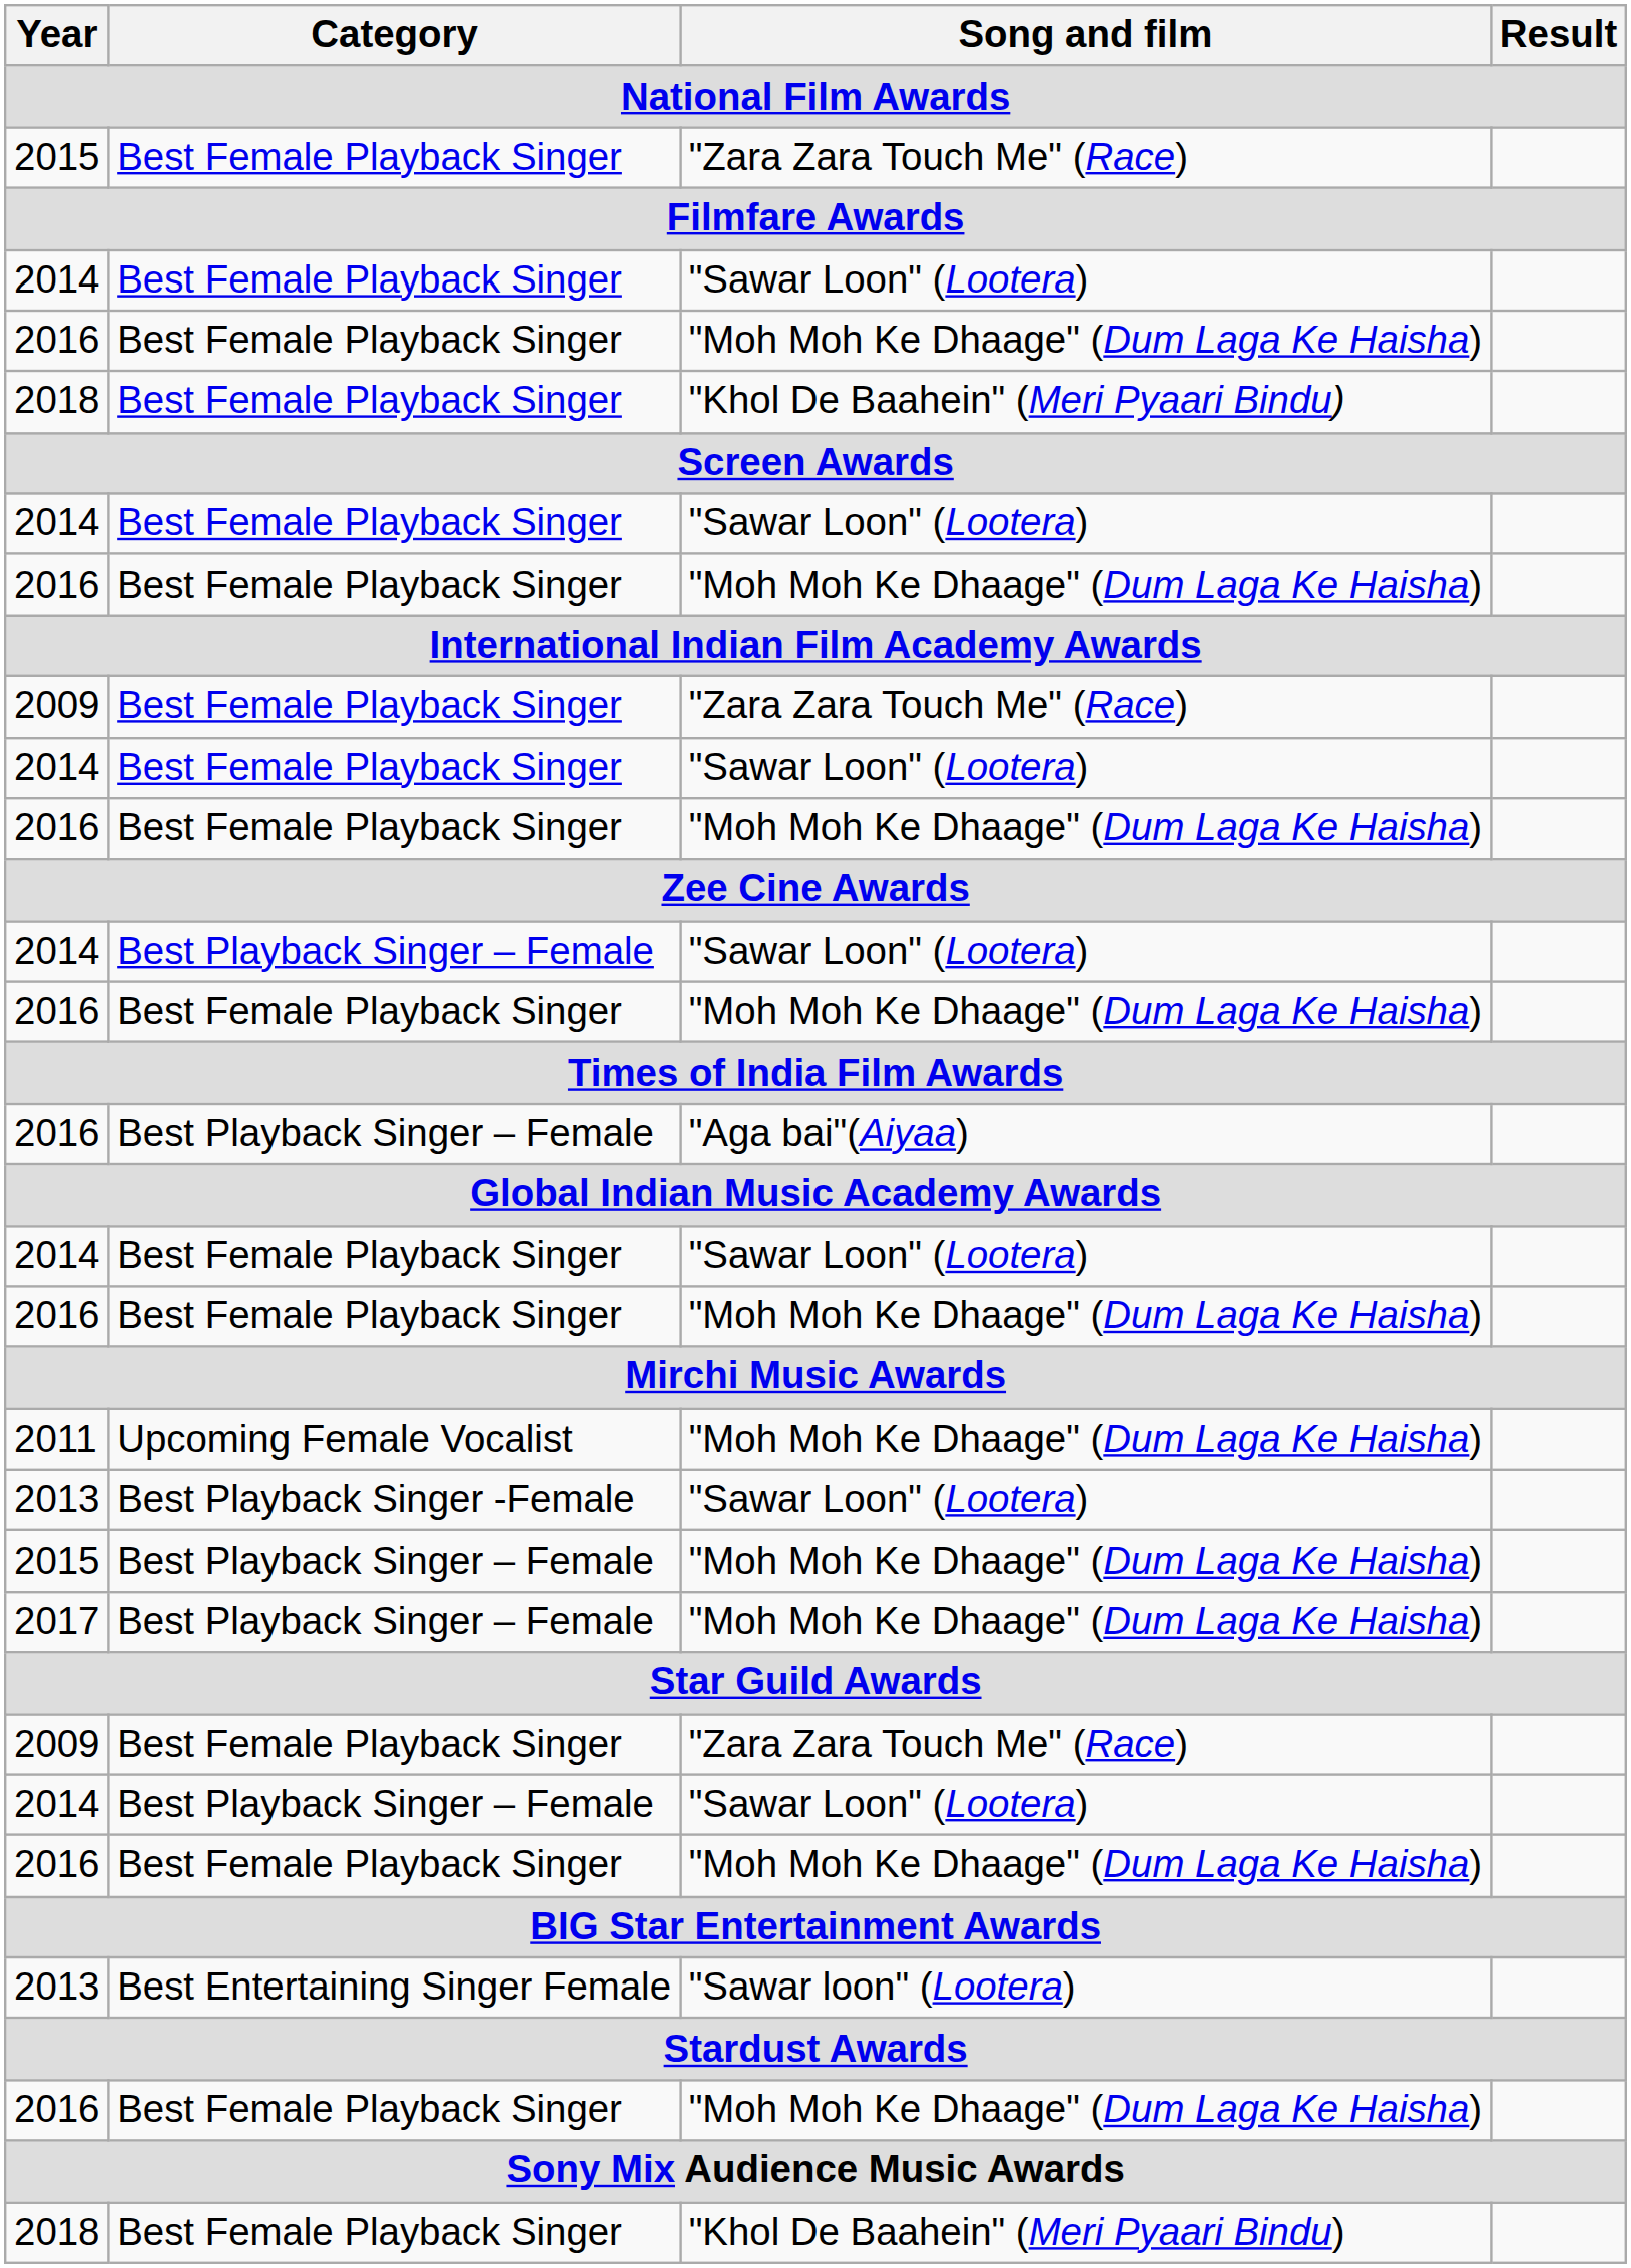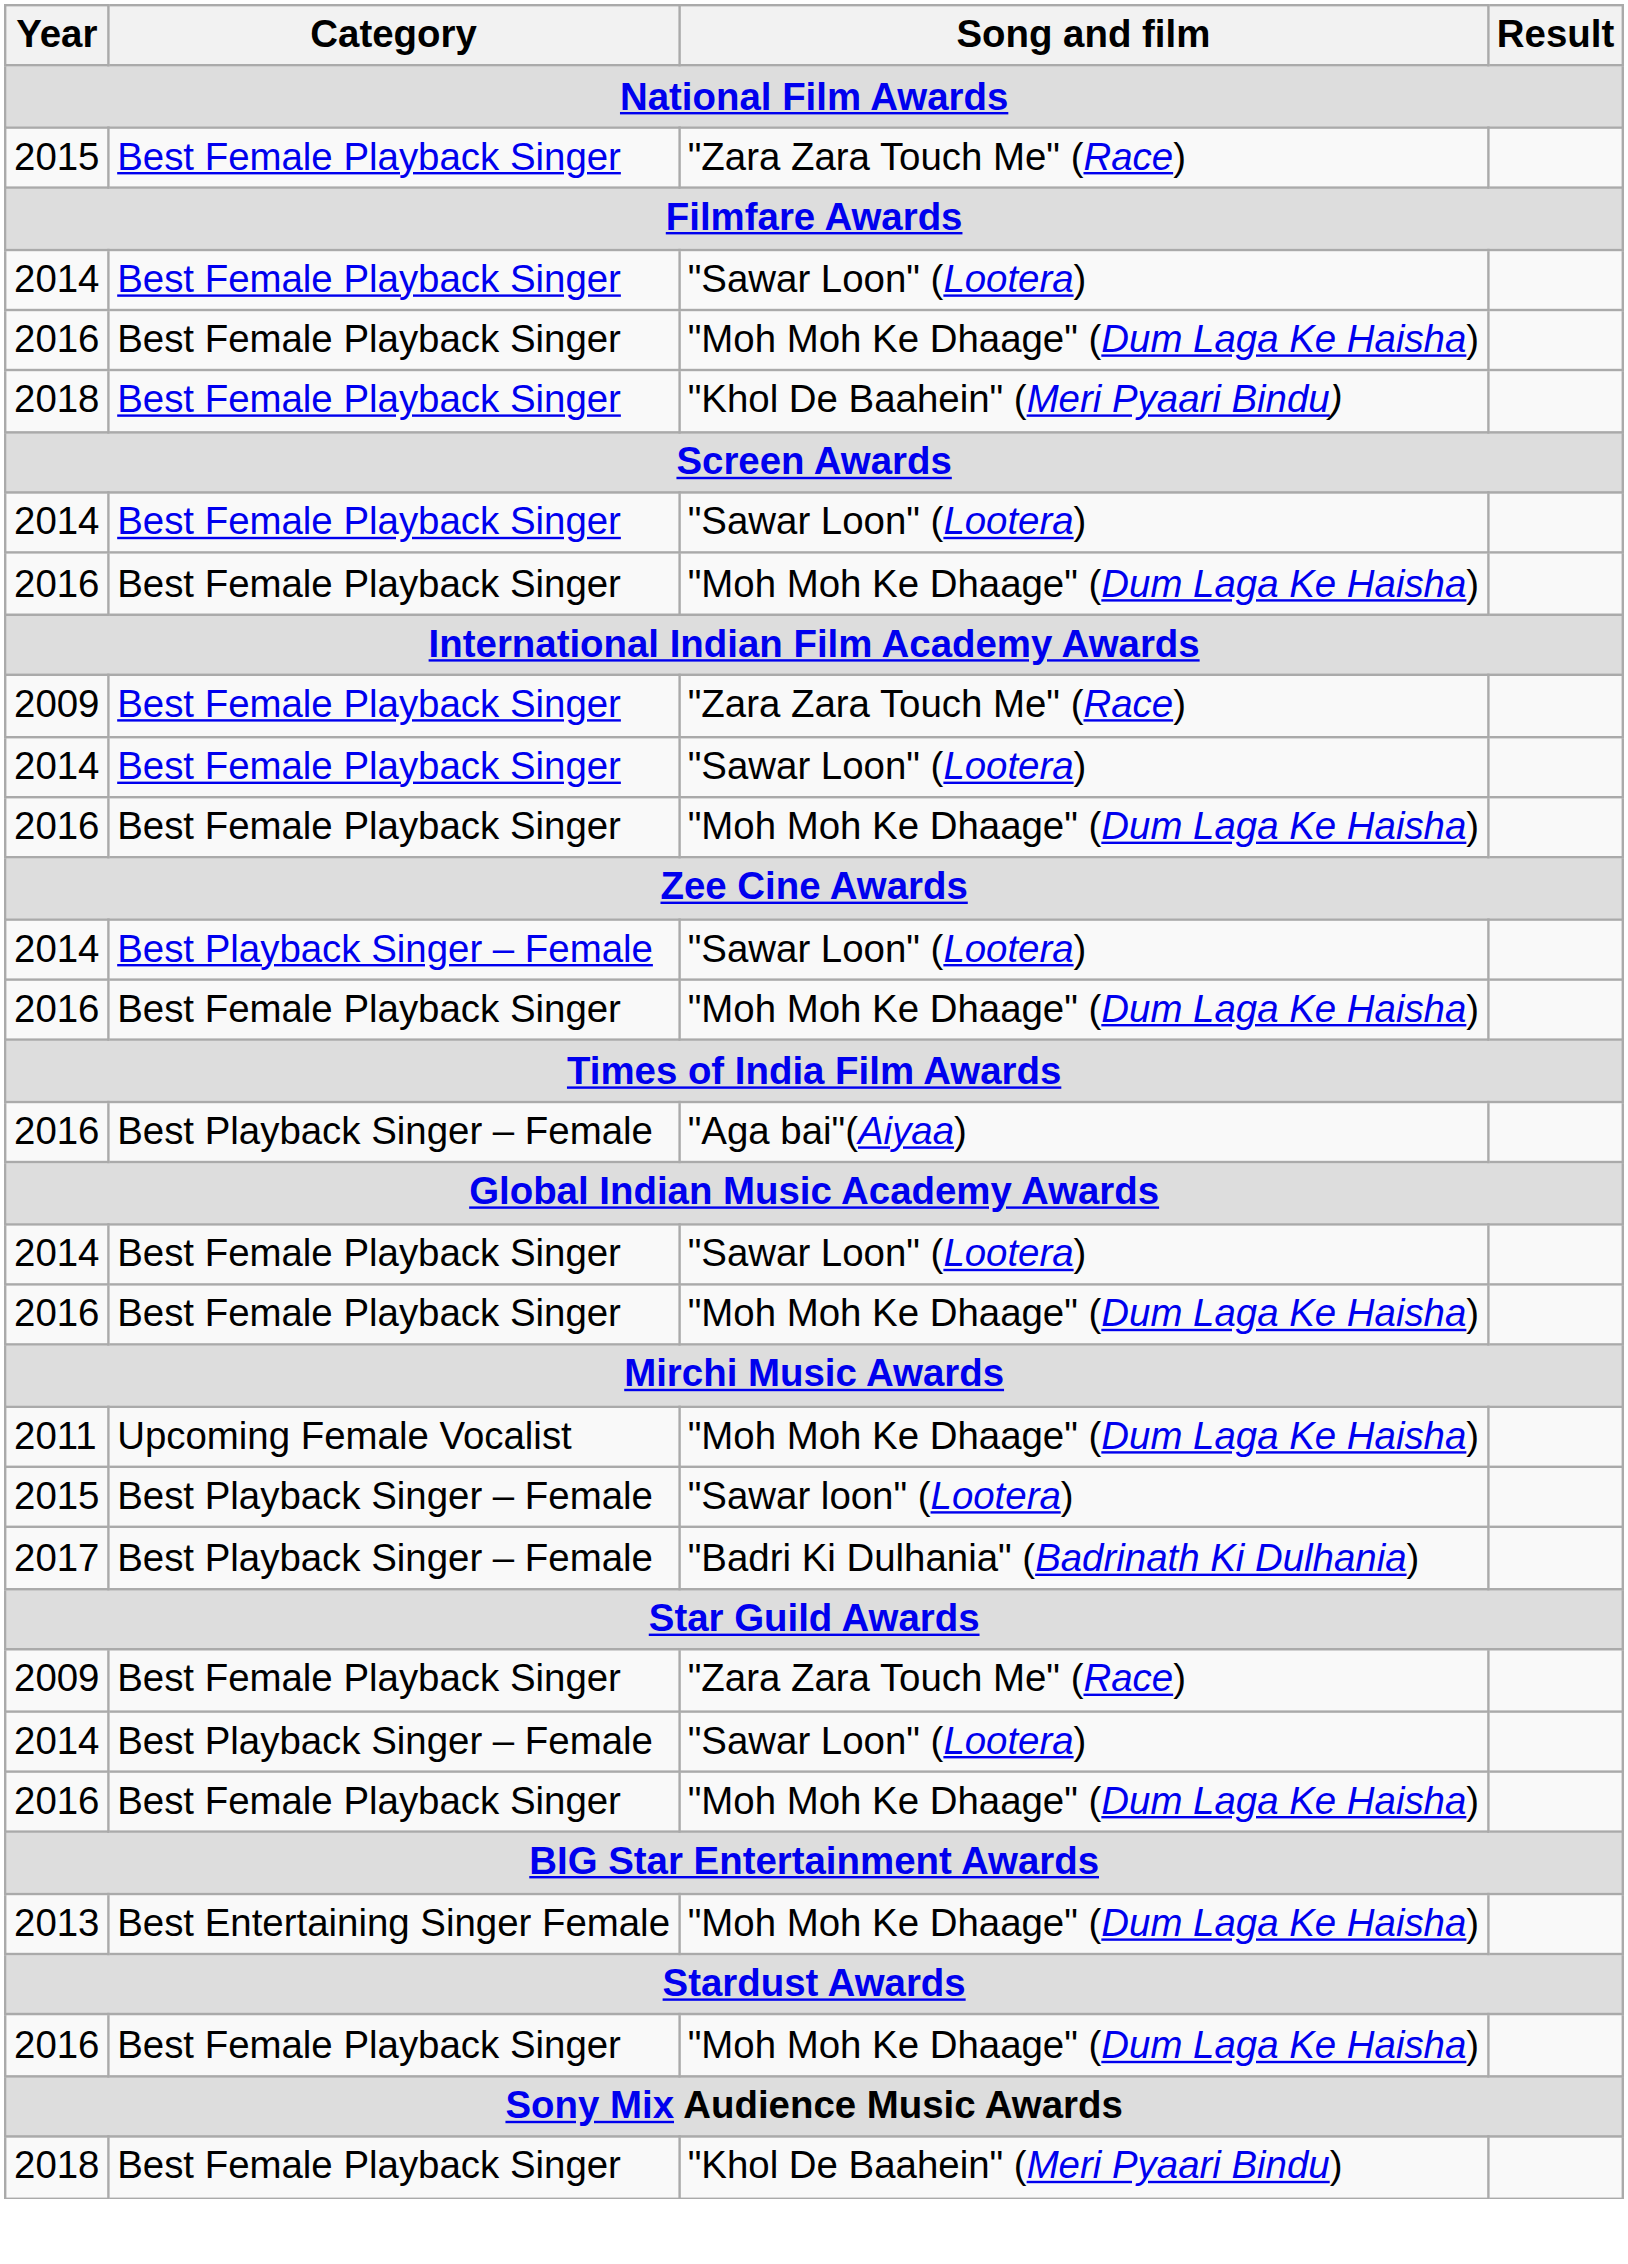 <table class="wikitable sortable">
 <tr>
 <th>Year</th>
 <th>Category</th>
 <th>Song and film</th>
 <th>Result</th>
 </tr>
 <tr style="background:#ddd;">
 <td colspan="4" style="text-align: center; "><strong><a href='#'>National Film Awards</a></strong></td>
 </tr>
 <tr>
 <td>2015</td>
 <td><a href='#'>Best Female Playback Singer</a></td>
 <td>"Zara Zara Touch Me" (<em><a href='#'>Race</a></em>)</td>
 <td></td>
 </tr>
 <tr style="background:#ddd; ">
 <td colspan="4" style="text-align: center; "><strong><a href='#'>Filmfare Awards</a></strong></td>
 </tr>
 <tr>
 <td>2014</td>
 <td><a href='#'>Best Female Playback Singer</a></td>
 <td>"Sawar Loon" (<em><a href='#'>Lootera</a></em>)</td>
 <td></td>
 </tr>
 <tr>
 <td>2016</td>
 <td>Best Female Playback Singer</td>
 <td>"Moh Moh Ke Dhaage" (<em><a href='#'>Dum Laga Ke Haisha</a></em>)</td>
 <td></td>
 </tr>
 <tr>
 <td>2018</td>
 <td><a href='#'>Best Female Playback Singer</a></td>
 <td>"Khol De Baahein" (<em><a href='#'>Meri Pyaari Bindu</a>)</em></td>
 <td></td>
 </tr>
 <tr style="background:#ddd; ">
 <td colspan="4" style="text-align: center; "><strong><a href='#'>Screen Awards</a></strong></td>
 </tr>
 <tr>
 <td>2014</td>
 <td><a href='#'>Best Female Playback Singer</a></td>
 <td>"Sawar Loon" (<em><a href='#'>Lootera</a></em>)</td>
 <td></td>
 </tr>
 <tr>
 <td>2016</td>
 <td>Best Female Playback Singer</td>
 <td>"Moh Moh Ke Dhaage" (<em><a href='#'>Dum Laga Ke Haisha</a></em>)</td>
 <td></td>
 </tr>
 <tr style="background:#ddd; ">
 <td colspan="4" style="text-align: center; "><strong><a href='#'>International Indian Film Academy Awards</a></strong></td>
 </tr>
 <tr>
 <td>2009</td>
 <td><a href='#'>Best Female Playback Singer</a></td>
 <td>"Zara Zara Touch Me" (<em><a href='#'>Race</a></em>)</td>
 <td></td>
 </tr>
 <tr>
 <td>2014</td>
 <td><a href='#'>Best Female Playback Singer</a></td>
 <td>"Sawar Loon" (<em><a href='#'>Lootera</a></em>)</td>
 <td></td>
 </tr>
 <tr>
 <td>2016</td>
 <td>Best Female Playback Singer</td>
 <td>"Moh Moh Ke Dhaage" (<em><a href='#'>Dum Laga Ke Haisha</a></em>)</td>
 <td></td>
 </tr>
 <tr style="background:#ddd; ">
 <td colspan="4" style="text-align: center; "><strong><a href='#'>Zee Cine Awards</a></strong></td>
 </tr>
 <tr>
 <td>2014</td>
 <td><a href='#'>Best Playback Singer – Female</a></td>
 <td>"Sawar Loon" (<em><a href='#'>Lootera</a></em>)</td>
 <td></td>
 </tr>
 <tr>
 <td>2016</td>
 <td>Best Female Playback Singer</td>
 <td>"Moh Moh Ke Dhaage" (<em><a href='#'>Dum Laga Ke Haisha</a></em>)</td>
 <td></td>
 </tr>
 <tr style="background:#ddd; ">
 <td colspan="4" style="text-align: center; "><strong><a href='#'>Times of India Film Awards</a></strong></td>
 </tr>
 <tr>
 <td>2016</td>
 <td>Best Playback Singer – Female</td>
 <td>"Aga bai"(<em><a href='#'>Aiyaa</a></em>)</td>
 <td></td>
 </tr>
 <tr style="background:#ddd; ">
 <td colspan="4" style="text-align: center; "><strong><a href='#'>Global Indian Music Academy Awards</a></strong></td>
 </tr>
 <tr>
 <td>2014</td>
 <td>Best Female Playback Singer</td>
 <td>"Sawar Loon" (<em><a href='#'>Lootera</a></em>)</td>
 <td></td>
 </tr>
 <tr>
 <td>2016</td>
 <td>Best Female Playback Singer</td>
 <td>"Moh Moh Ke Dhaage" (<em><a href='#'>Dum Laga Ke Haisha</a></em>)</td>
 <td></td>
 </tr>
 <tr style="background:#ddd; ">
 <td colspan="4" style="text-align: center; "><strong><a href='#'>Mirchi Music Awards</a></strong></td>
 </tr>
 <tr>
 <td>2011</td>
 <td>Upcoming Female Vocalist</td>
 <td>"Moh Moh Ke Dhaage" (<em><a href='#'>Dum Laga Ke Haisha</a></em>)</td>
 <td></td>
 </tr>
 <tr>
-<td>2013</td>
-<td>Best Playback Singer -Female</td>
-<td>"Sawar Loon" (<em><a href='#'>Lootera</a></em>)</td>
-<td></td>
-</tr>
-<tr>
 <td>2015</td>
 <td>Best Playback Singer – Female</td>
-<td>"Moh Moh Ke Dhaage" (<em><a href='#'>Dum Laga Ke Haisha</a></em>)</td>
+<td>"Sawar loon" (<em><a href='#'>Lootera</a></em>)</td>
 <td></td>
 </tr>
 <tr>
 <td>2017</td>
 <td>Best Playback Singer – Female</td>
-<td>"Moh Moh Ke Dhaage" (<em><a href='#'>Dum Laga Ke Haisha</a></em>)</td>
+<td>"Badri Ki Dulhania" (<em><a href='#'>Badrinath Ki Dulhania</a></em>)</td>
 <td></td>
 </tr>
 <tr style="background:#ddd; ">
 <td colspan="4" style="text-align: center; "><strong><a href='#'>Star Guild Awards</a></strong></td>
 </tr>
 <tr>
 <td>2009</td>
 <td>Best Female Playback Singer</td>
 <td>"Zara Zara Touch Me" (<em><a href='#'>Race</a></em>)</td>
 <td></td>
 </tr>
 <tr>
 <td>2014</td>
 <td>Best Playback Singer – Female</td>
 <td>"Sawar Loon" (<em><a href='#'>Lootera</a></em>)</td>
 <td></td>
 </tr>
 <tr>
 <td>2016</td>
 <td>Best Female Playback Singer</td>
 <td>"Moh Moh Ke Dhaage" (<em><a href='#'>Dum Laga Ke Haisha</a></em>)</td>
 <td></td>
 </tr>
 <tr style="background:#ddd; ">
 <td colspan="4" style="text-align: center; "><strong><a href='#'>BIG Star Entertainment Awards</a> </strong></td>
 </tr>
 <tr>
 <td>2013</td>
 <td>Best Entertaining Singer Female</td>
-<td>"Sawar loon" (<em><a href='#'>Lootera</a></em>)</td>
+<td>"Moh Moh Ke Dhaage" (<em><a href='#'>Dum Laga Ke Haisha</a></em>)</td>
 <td></td>
 </tr>
 <tr style="background:#ddd; ">
 <td colspan="4" style="text-align: center; "><strong><a href='#'>Stardust Awards</a></strong></td>
 </tr>
 <tr>
 <td>2016</td>
 <td Stardust Awards for Best Female Playback Singer>Best Female Playback Singer</td>
 <td>"Moh Moh Ke Dhaage" (<em><a href='#'>Dum Laga Ke Haisha</a></em>)</td>
 <td></td>
 </tr>
 <tr style="background:#ddd; ">
 <td colspan="4" style="text-align: center; "><strong> <a href='#'>Sony Mix</a> Audience Music Awards</strong></td>
 </tr>
 <tr>
 <td>2018</td>
 <td>Best Female Playback Singer</td>
 <td>"Khol De Baahein" (<em><a href='#'>Meri Pyaari Bindu</a></em>)</td>
 <td></td>
 </tr>
 </table>
